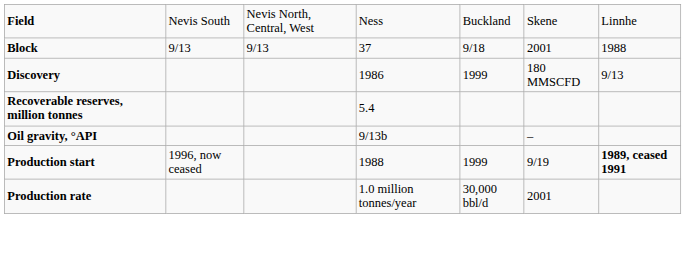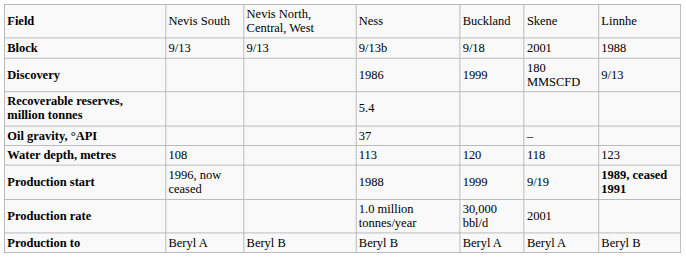 <table class="wikitable">
 <tr>
 <td><strong>Field</strong></td>
 <td>Nevis South</td>
 <td>Nevis North, Central, West</td>
 <td>Ness</td>
 <td>Buckland</td>
 <td>Skene</td>
 <td>Linnhe</td>
 </tr>
 <tr>
 <td><strong>Block</strong></td>
 <td>9/13</td>
 <td>9/13</td>
-<td>37</td>
+<td>9/13b</td>
 <td>9/18</td>
 <td>2001</td>
 <td>1988</td>
 </tr>
 <tr>
 <td><strong>Discovery</strong></td>
 <td></td>
 <td></td>
 <td>1986</td>
 <td>1999</td>
 <td>180 MMSCFD</td>
 <td>9/13</td>
 </tr>
 <tr>
 <td><strong>Recoverable reserves, million  tonnes</strong></td>
 <td></td>
 <td></td>
 <td>5.4</td>
 <td></td>
 <td></td>
 <td></td>
 </tr>
 <tr>
 <td><strong>Oil gravity, °API</strong></td>
 <td></td>
 <td></td>
-<td>9/13b</td>
+<td>37</td>
 <td></td>
 <td>–</td>
 <td></td>
+</tr>
+<tr>
+<td><strong>Water depth, metres</strong></td>
+<td>108</td>
+<td></td>
+<td>113</td>
+<td>120</td>
+<td>118</td>
+<td>123</td>
 </tr>
 <tr>
 <td><strong>Production start</strong></td>
 <td>1996, now ceased</td>
 <td></td>
 <td>1988</td>
 <td>1999</td>
 <td>9/19</td>
 <td><strong>1989, ceased 1991</strong></td>
 </tr>
 <tr>
 <td><strong>Production rate</strong></td>
 <td></td>
 <td></td>
 <td>1.0 million tonnes/year</td>
 <td>30,000 bbl/d</td>
 <td>2001</td>
 <td></td>
 </tr>
+<tr>
+<td><strong>Production to</strong></td>
+<td>Beryl A</td>
+<td>Beryl B</td>
+<td>Beryl B</td>
+<td>Beryl A</td>
+<td>Beryl A</td>
+<td>Beryl B</td>
+</tr>
 </table>
